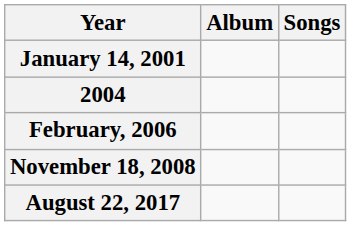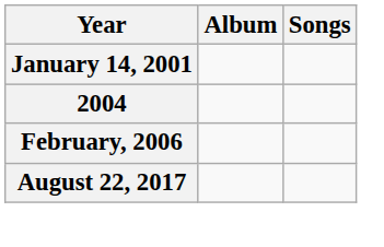 <table class="wikitable">
 <tr>
 <th>Year</th>
 <th>Album</th>
 <th>Songs</th>
 </tr>
 <tr>
 <th bgcolor="#E7EBEE">January 14, 2001</th>
 <td><br></td>
 <td><br></td>
 </tr>
 <tr>
 <th bgcolor="#E7EBEE">2004</th>
 <td><br></td>
 <td><br></td>
 </tr>
 <tr>
 <th bgcolor="#E7EBEE">February, 2006</th>
 <td><br></td>
 <td><br></td>
 </tr>
 <tr>
-<th bgcolor="#E7EBEE">November 18, 2008</th>
-<td><br></td>
-<td><br></td>
-</tr>
-<tr>
 <th bgcolor="#E7EBEE">August 22, 2017</th>
 <td><br></td>
 <td><br></td>
 </tr>
 </table>
